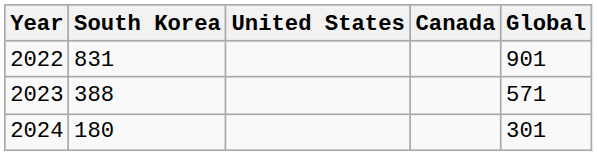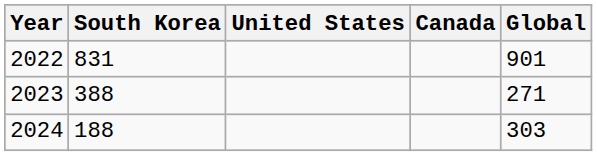 <table class="wikitable">
 <tr>
 <th>Year</th>
 <th>South Korea</th>
 <th>United States</th>
 <th>Canada</th>
 <th>Global</th>
 </tr>
 <tr>
 <td>2022</td>
 <td>831</td>
 <td></td>
 <td></td>
 <td>901</td>
 </tr>
 <tr>
 <td>2023</td>
 <td>388</td>
 <td></td>
 <td></td>
-<td>571</td>
+<td>271</td>
 </tr>
 <tr>
 <td>2024</td>
-<td>180</td>
+<td>188</td>
 <td></td>
 <td></td>
-<td>301</td>
+<td>303</td>
 </tr>
 </table>
